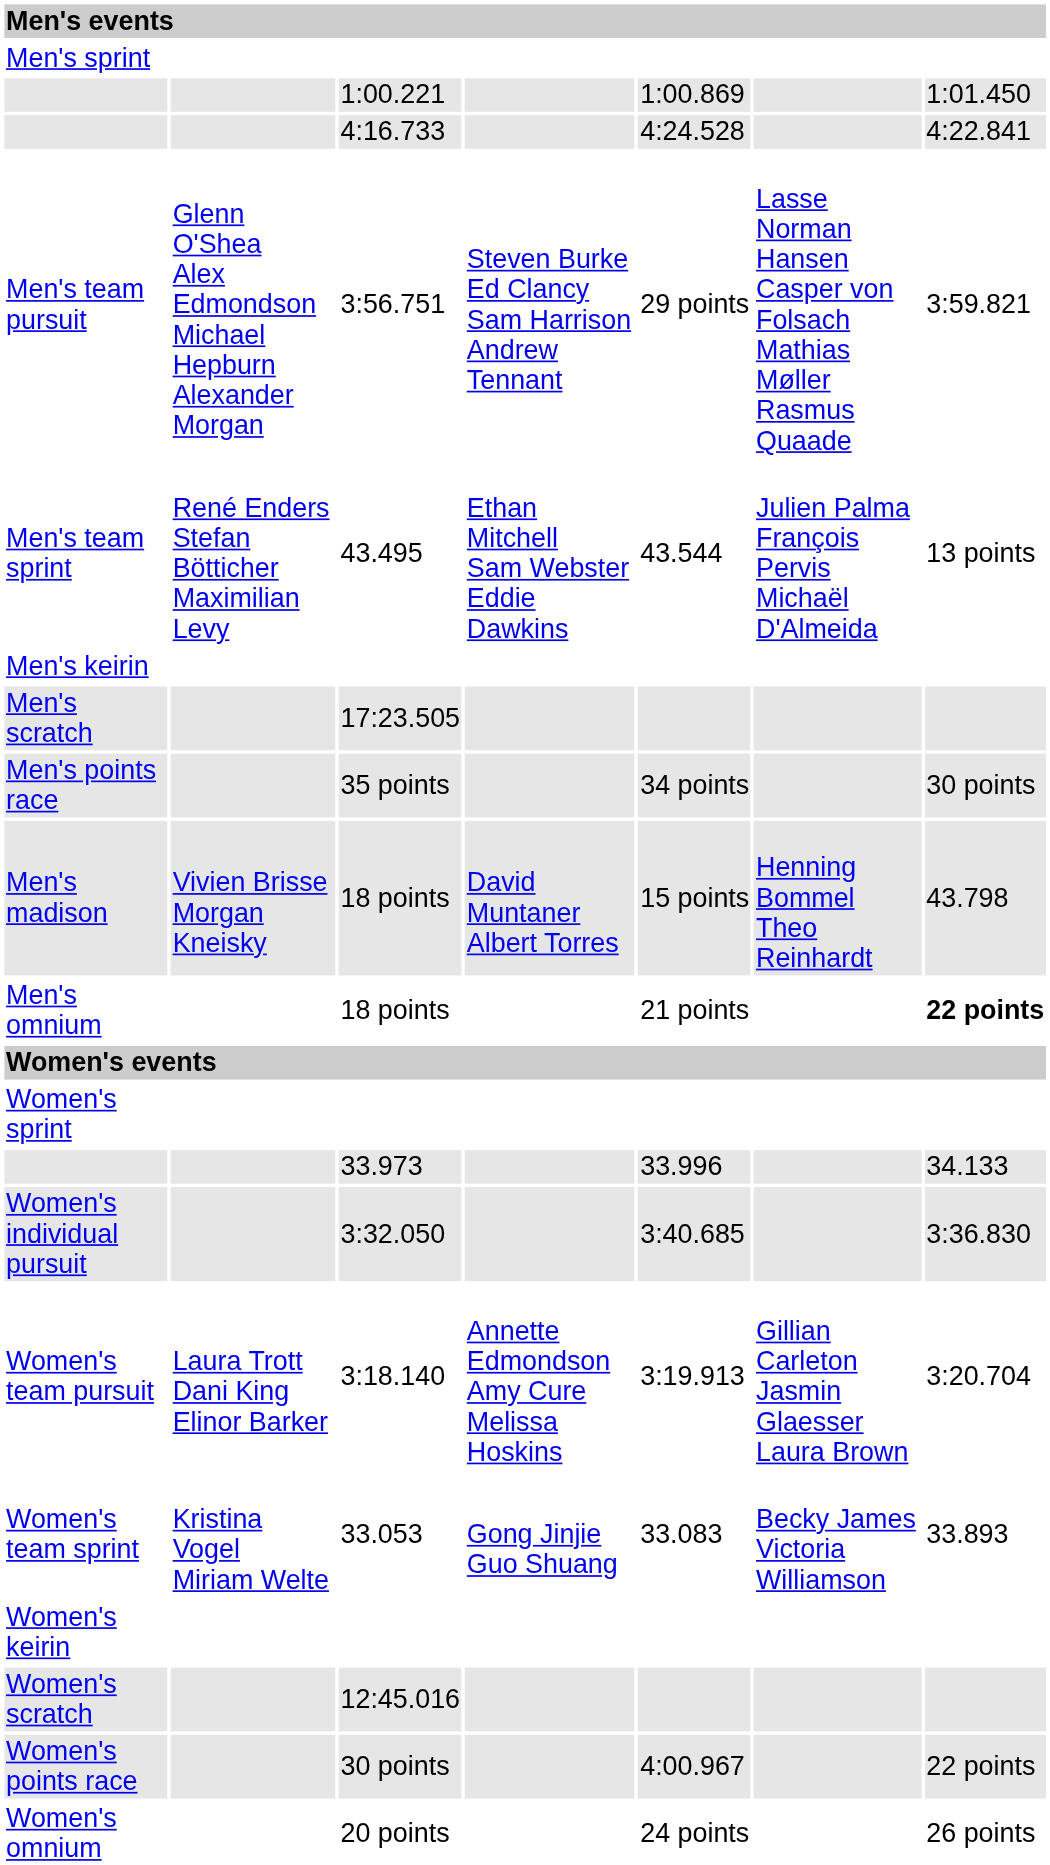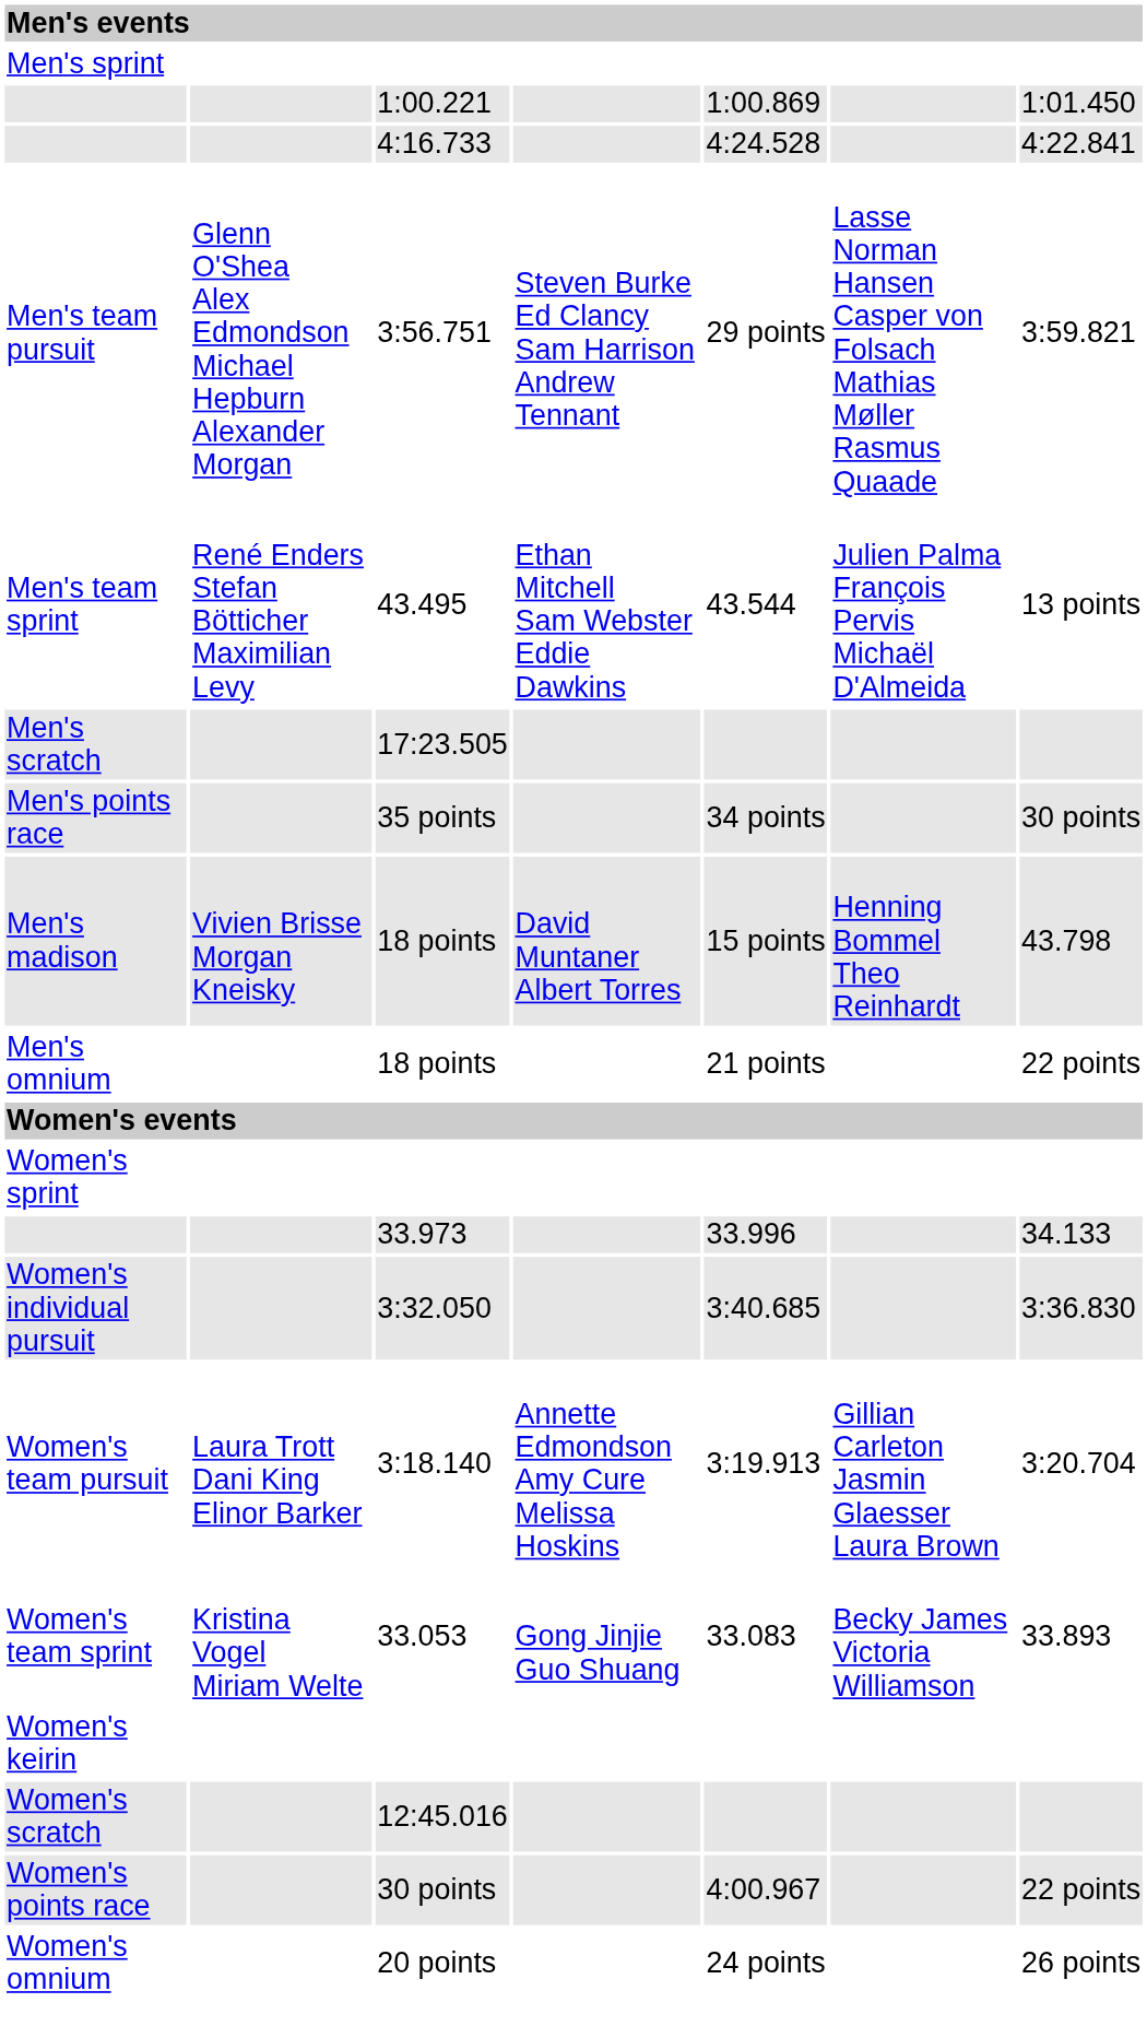 <table>
 <tr bgcolor="#cccccc">
 <td colspan=7><strong>Men's events</strong></td>
 </tr>
 <tr>
 <td><a href='#'>Men's sprint</a><br></td>
 <td></td>
 <td></td>
 <td></td>
 <td></td>
 <td></td>
 <td></td>
 </tr>
 <tr bgcolor="#e6e6e6">
 <td><br></td>
 <td></td>
 <td>1:00.221</td>
 <td></td>
 <td>1:00.869</td>
 <td></td>
 <td>1:01.450</td>
 </tr>
 <tr bgcolor="#e6e6e6">
 <td><br></td>
 <td></td>
 <td>4:16.733</td>
 <td></td>
 <td>4:24.528</td>
 <td></td>
 <td>4:22.841</td>
 </tr>
 <tr>
 <td><a href='#'>Men's team pursuit</a><br></td>
 <td><br><a href='#'>Glenn O'Shea</a><br><a href='#'>Alex Edmondson</a><br><a href='#'>Michael Hepburn</a><br><a href='#'>Alexander Morgan</a></td>
 <td>3:56.751</td>
 <td><br><a href='#'>Steven Burke</a><br><a href='#'>Ed Clancy</a><br><a href='#'>Sam Harrison</a><br><a href='#'>Andrew Tennant</a></td>
 <td>29 points</td>
 <td><br><a href='#'>Lasse Norman Hansen</a><br><a href='#'>Casper von Folsach</a><br><a href='#'>Mathias Møller</a><br><a href='#'>Rasmus Quaade</a></td>
 <td>3:59.821</td>
 </tr>
 <tr>
 <td><a href='#'>Men's team sprint</a><br></td>
 <td><br><a href='#'>René Enders</a><br><a href='#'>Stefan Bötticher</a><br><a href='#'>Maximilian Levy</a></td>
 <td>43.495</td>
 <td><br><a href='#'>Ethan Mitchell</a><br><a href='#'>Sam Webster</a><br><a href='#'>Eddie Dawkins</a></td>
 <td>43.544</td>
 <td><br><a href='#'>Julien Palma</a><br><a href='#'>François Pervis</a><br><a href='#'>Michaël D'Almeida</a></td>
 <td>13 points</td>
 </tr>
-<tr>
-<td><a href='#'>Men's keirin</a><br></td>
-<td></td>
-<td></td>
-<td></td>
-<td></td>
-<td></td>
-<td></td>
-</tr>
 <tr bgcolor="#e6e6e6">
 <td><a href='#'>Men's scratch</a><br></td>
 <td></td>
 <td>17:23.505</td>
 <td></td>
 <td></td>
 <td></td>
 <td></td>
 </tr>
 <tr bgcolor="#e6e6e6">
 <td><a href='#'>Men's points race</a><br></td>
 <td></td>
 <td>35 points</td>
 <td></td>
 <td>34 points</td>
 <td></td>
 <td>30 points</td>
 </tr>
 <tr bgcolor="#e6e6e6">
 <td><a href='#'>Men's madison</a><br></td>
 <td><br><a href='#'>Vivien Brisse</a><br><a href='#'>Morgan Kneisky</a></td>
 <td>18 points</td>
 <td><br><a href='#'>David Muntaner</a><br><a href='#'>Albert Torres</a></td>
 <td>15 points</td>
 <td><br><a href='#'>Henning Bommel</a><br><a href='#'>Theo Reinhardt</a></td>
 <td>43.798</td>
 </tr>
 <tr>
 <td><a href='#'>Men's omnium</a><br></td>
 <td></td>
 <td>18 points</td>
 <td></td>
 <td>21 points</td>
 <td></td>
-<td><strong>22 points</strong></td>
+<td>22 points</td>
 </tr>
 <tr style="background:#ccc;">
 <td colspan=7><strong>Women's events</strong></td>
 </tr>
 <tr>
 <td><a href='#'>Women's sprint</a><br></td>
 <td></td>
 <td></td>
 <td></td>
 <td></td>
 <td></td>
 <td></td>
 </tr>
 <tr bgcolor="#e6e6e6">
 <td><br></td>
 <td></td>
 <td>33.973</td>
 <td></td>
 <td>33.996</td>
 <td></td>
 <td>34.133</td>
 </tr>
 <tr bgcolor="#e6e6e6">
 <td><a href='#'>Women's individual pursuit</a><br></td>
 <td></td>
 <td>3:32.050</td>
 <td></td>
 <td>3:40.685</td>
 <td></td>
 <td>3:36.830</td>
 </tr>
 <tr>
 <td><a href='#'>Women's team pursuit</a><br></td>
 <td><br> <a href='#'>Laura Trott</a><br><a href='#'>Dani King</a><br><a href='#'>Elinor Barker</a></td>
 <td>3:18.140</td>
 <td><br> <a href='#'>Annette Edmondson</a><br><a href='#'>Amy Cure</a><br><a href='#'>Melissa Hoskins</a></td>
 <td>3:19.913</td>
 <td><br><a href='#'>Gillian Carleton</a><br><a href='#'>Jasmin Glaesser</a><br><a href='#'>Laura Brown</a></td>
 <td>3:20.704</td>
 </tr>
 <tr>
 <td><a href='#'>Women's team sprint</a><br></td>
 <td><br> <a href='#'>Kristina Vogel</a><br><a href='#'>Miriam Welte</a></td>
 <td>33.053</td>
 <td><br> <a href='#'>Gong Jinjie</a><br><a href='#'>Guo Shuang</a></td>
 <td>33.083</td>
 <td><br><a href='#'>Becky James</a><br><a href='#'>Victoria Williamson</a></td>
 <td>33.893</td>
 </tr>
 <tr>
 <td><a href='#'>Women's keirin</a><br></td>
 <td></td>
 <td></td>
 <td></td>
 <td></td>
 <td></td>
 <td></td>
 </tr>
 <tr bgcolor="#e6e6e6">
 <td><a href='#'>Women's scratch</a><br></td>
 <td></td>
 <td>12:45.016</td>
 <td></td>
 <td></td>
 <td></td>
 <td></td>
 </tr>
 <tr bgcolor="#e6e6e6">
 <td><a href='#'>Women's points race</a><br></td>
 <td></td>
 <td>30 points</td>
 <td></td>
 <td>4:00.967</td>
 <td></td>
 <td>22 points</td>
 </tr>
 <tr>
 <td><a href='#'>Women's omnium</a><br></td>
 <td></td>
 <td>20 points</td>
 <td></td>
 <td>24 points</td>
 <td></td>
 <td>26 points</td>
 </tr>
 </table>
